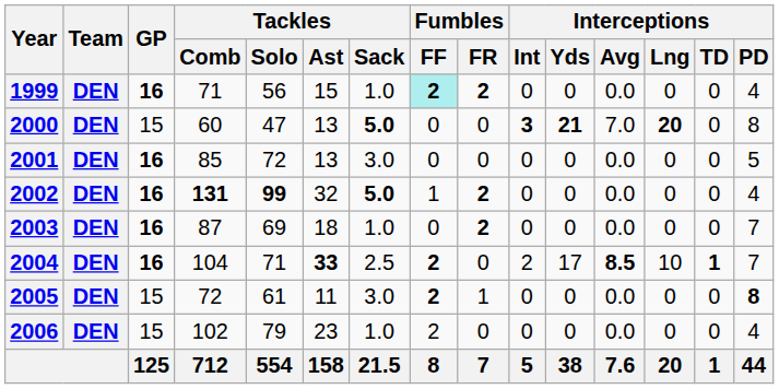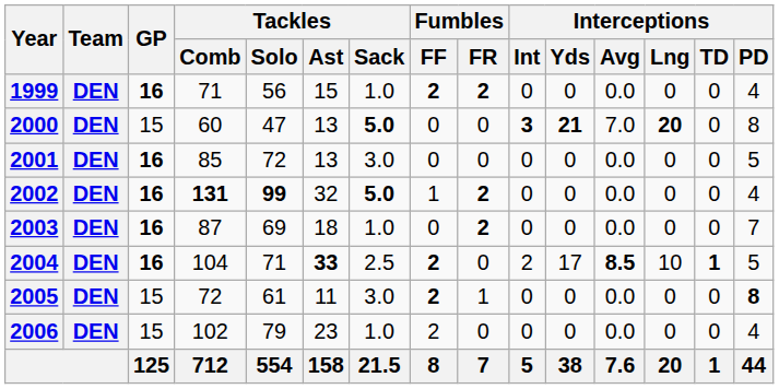 <table class="wikitable" style="text-align:center">
 <tr>
 <th rowspan="2">Year</th>
 <th rowspan="2">Team</th>
 <th rowspan="2">GP</th>
 <th colspan="4">Tackles</th>
 <th colspan="2">Fumbles</th>
 <th colspan="6">Interceptions</th>
 </tr>
 <tr>
 <th>Comb</th>
 <th>Solo</th>
 <th>Ast</th>
 <th>Sack</th>
 <th>FF</th>
 <th>FR</th>
 <th>Int</th>
 <th>Yds</th>
 <th>Avg</th>
 <th>Lng</th>
 <th>TD</th>
 <th>PD</th>
 </tr>
 <tr>
 <th><a href='#'>1999</a></th>
 <th><a href='#'>DEN</a></th>
 <td><strong>16</strong></td>
 <td>71</td>
 <td>56</td>
 <td>15</td>
 <td>1.0</td>
-<td style="background: paleturquoise;"><strong>2</strong></td>
+<td><strong>2</strong></td>
 <td><strong>2</strong></td>
 <td>0</td>
 <td>0</td>
 <td>0.0</td>
 <td>0</td>
 <td>0</td>
 <td>4</td>
 </tr>
 <tr>
 <th><a href='#'>2000</a></th>
 <th><a href='#'>DEN</a></th>
 <td>15</td>
 <td>60</td>
 <td>47</td>
 <td>13</td>
 <td><strong>5.0</strong></td>
 <td>0</td>
 <td>0</td>
 <td><strong>3</strong></td>
 <td><strong>21</strong></td>
 <td>7.0</td>
 <td><strong>20</strong></td>
 <td>0</td>
 <td>8</td>
 </tr>
 <tr>
 <th><a href='#'>2001</a></th>
 <th><a href='#'>DEN</a></th>
 <td><strong>16</strong></td>
 <td>85</td>
 <td>72</td>
 <td>13</td>
 <td>3.0</td>
 <td>0</td>
 <td>0</td>
 <td>0</td>
 <td>0</td>
 <td>0.0</td>
 <td>0</td>
 <td>0</td>
 <td>5</td>
 </tr>
 <tr>
 <th><a href='#'>2002</a></th>
 <th><a href='#'>DEN</a></th>
 <td><strong>16</strong></td>
 <td><strong>131</strong></td>
 <td><strong>99</strong></td>
 <td>32</td>
 <td><strong>5.0</strong></td>
 <td>1</td>
 <td><strong>2</strong></td>
 <td>0</td>
 <td>0</td>
 <td>0.0</td>
 <td>0</td>
 <td>0</td>
 <td>4</td>
 </tr>
 <tr>
 <th><a href='#'>2003</a></th>
 <th><a href='#'>DEN</a></th>
 <td><strong>16</strong></td>
 <td>87</td>
 <td>69</td>
 <td>18</td>
 <td>1.0</td>
 <td>0</td>
 <td><strong>2</strong></td>
 <td>0</td>
 <td>0</td>
 <td>0.0</td>
 <td>0</td>
 <td>0</td>
 <td>7</td>
 </tr>
 <tr>
 <th><a href='#'>2004</a></th>
 <th><a href='#'>DEN</a></th>
 <td><strong>16</strong></td>
 <td>104</td>
 <td>71</td>
 <td><strong>33</strong></td>
 <td>2.5</td>
 <td><strong>2</strong></td>
 <td>0</td>
 <td>2</td>
 <td>17</td>
 <td><strong>8.5</strong></td>
 <td>10</td>
 <td><strong>1</strong></td>
-<td>7</td>
+<td>5</td>
 </tr>
 <tr>
 <th><a href='#'>2005</a></th>
 <th><a href='#'>DEN</a></th>
 <td>15</td>
 <td>72</td>
 <td>61</td>
 <td>11</td>
 <td>3.0</td>
 <td><strong>2</strong></td>
 <td>1</td>
 <td>0</td>
 <td>0</td>
 <td>0.0</td>
 <td>0</td>
 <td>0</td>
 <td><strong>8</strong></td>
 </tr>
 <tr>
 <th><a href='#'>2006</a></th>
 <th><a href='#'>DEN</a></th>
 <td>15</td>
 <td>102</td>
 <td>79</td>
 <td>23</td>
 <td>1.0</td>
 <td>2</td>
 <td>0</td>
 <td>0</td>
 <td>0</td>
 <td>0.0</td>
 <td>0</td>
 <td>0</td>
 <td>4</td>
 </tr>
 <tr>
 <th colspan="2"></th>
 <th>125</th>
 <th>712</th>
 <th>554</th>
 <th>158</th>
 <th>21.5</th>
 <th>8</th>
 <th>7</th>
 <th>5</th>
 <th>38</th>
 <th>7.6</th>
 <th>20</th>
 <th>1</th>
 <th>44</th>
 </tr>
 </table>
